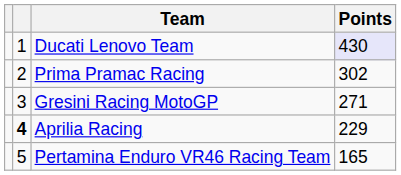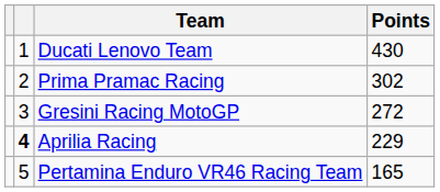 <table class="wikitable" style="font-size: 95%;">
 <tr>
 <th></th>
 <th></th>
 <th>Team</th>
 <th>Points</th>
 </tr>
 <tr>
 <td></td>
 <td align=center>1</td>
 <td> <a href='#'>Ducati Lenovo Team</a></td>
-<td align=left style="background: lavender;">430</td>
+<td align=left>430</td>
 </tr>
 <tr>
 <td></td>
 <td align=center>2</td>
 <td> <a href='#'>Prima Pramac Racing</a></td>
 <td align=left>302</td>
 </tr>
 <tr>
 <td></td>
 <td align=center>3</td>
 <td> <a href='#'>Gresini Racing MotoGP</a></td>
-<td align=left>271</td>
+<td align=left>272</td>
 </tr>
 <tr>
 <td></td>
 <td align=center><strong>4</strong></td>
 <td> <a href='#'>Aprilia Racing</a></td>
 <td align=left>229</td>
 </tr>
 <tr>
 <td></td>
 <td align=center>5</td>
 <td> <a href='#'>Pertamina Enduro VR46 Racing Team</a></td>
 <td align=left>165</td>
 </tr>
 </table>
